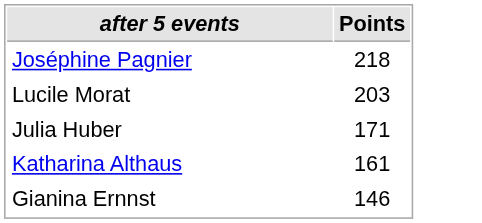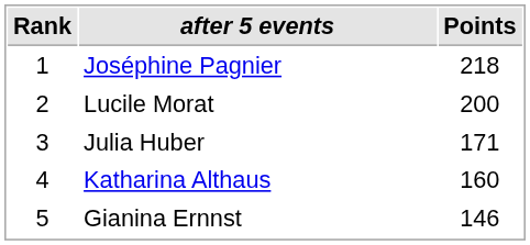 <table cellspacing="1" cellpadding="3" style="border:1px solid #aaa; font-size:86%;">
 <tr style="background:#e4e4e4;">
+<th style="border-bottom:1px solid #aaa; width:10px;">Rank</th>
 <th style="border-bottom:1px solid #aaa; width:200px;"><em>after 5 events</em></th>
 <th style="border-bottom:1px solid #aaa; width:20px;">Points</th>
 </tr>
 <tr>
+<td align=center>1</td>
 <td> <a href='#'>Joséphine Pagnier</a></td>
 <td align=center>218</td>
 </tr>
 <tr>
+<td align=center>2</td>
 <td> Lucile Morat</td>
-<td align=center>203</td>
+<td align=center>200</td>
 </tr>
 <tr>
+<td align=center>3</td>
 <td> Julia Huber</td>
 <td align=center>171</td>
 </tr>
 <tr>
+<td align=center>4</td>
 <td> <a href='#'>Katharina Althaus</a></td>
-<td align=center>161</td>
+<td align=center>160</td>
 </tr>
 <tr>
+<td align=center>5</td>
 <td> Gianina Ernnst</td>
 <td align=center>146</td>
 </tr>
 </table>
